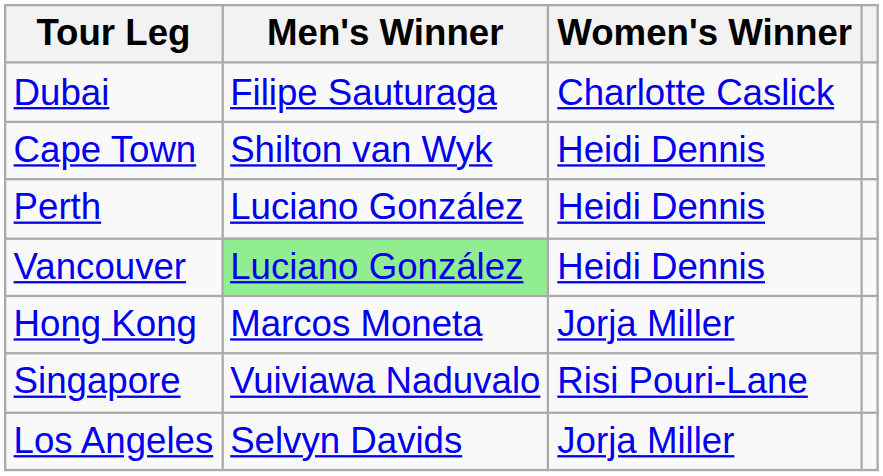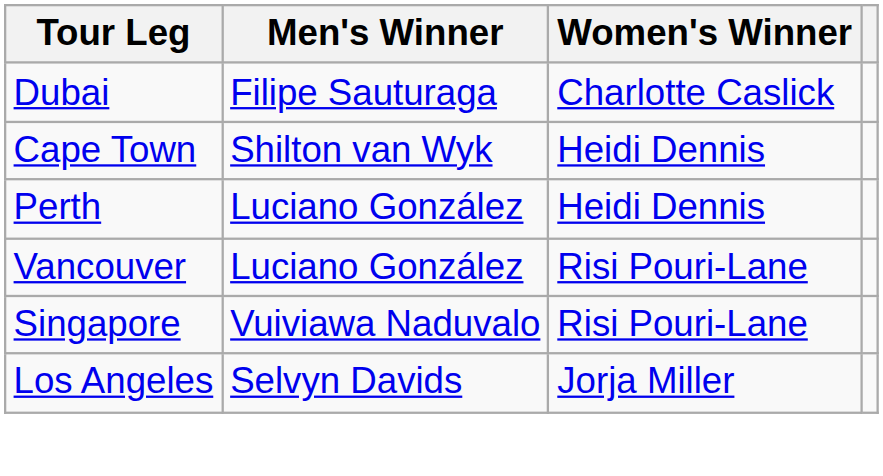 <table class="wikitable sortable">
 <tr>
 <th>Tour Leg</th>
 <th>Men's Winner</th>
 <th>Women's Winner</th>
 <th></th>
 </tr>
 <tr>
 <td><a href='#'>Dubai</a></td>
 <td> <a href='#'>Filipe Sauturaga</a></td>
 <td> <a href='#'>Charlotte Caslick</a></td>
 <td align="center"></td>
 </tr>
 <tr>
 <td><a href='#'>Cape Town</a></td>
 <td> <a href='#'>Shilton van Wyk</a></td>
 <td> <a href='#'>Heidi Dennis</a></td>
 <td align="center"></td>
 </tr>
 <tr>
 <td><a href='#'>Perth</a></td>
 <td> <a href='#'>Luciano González</a></td>
 <td> <a href='#'>Heidi Dennis</a></td>
 <td align="center"></td>
 </tr>
 <tr>
 <td><a href='#'>Vancouver</a></td>
-<td style="background: lightgreen;"> <a href='#'>Luciano González</a></td>
-<td> <a href='#'>Heidi Dennis</a></td>
-<td align="center"></td>
-</tr>
-<tr>
-<td><a href='#'>Hong Kong</a></td>
-<td> <a href='#'>Marcos Moneta</a></td>
-<td> <a href='#'>Jorja Miller</a></td>
+<td> <a href='#'>Luciano González</a></td>
+<td> <a href='#'>Risi Pouri-Lane</a></td>
 <td align="center"></td>
 </tr>
 <tr>
 <td><a href='#'>Singapore</a></td>
 <td> <a href='#'>Vuiviawa Naduvalo</a></td>
 <td> <a href='#'>Risi Pouri-Lane</a></td>
 <td align="center"></td>
 </tr>
 <tr>
 <td><a href='#'>Los Angeles</a></td>
 <td> <a href='#'>Selvyn Davids</a></td>
 <td> <a href='#'>Jorja Miller</a></td>
 <td align="center"></td>
 </tr>
 </table>
